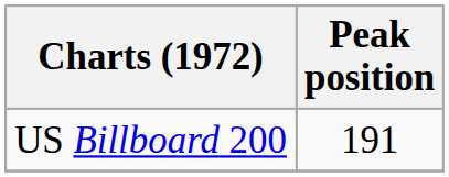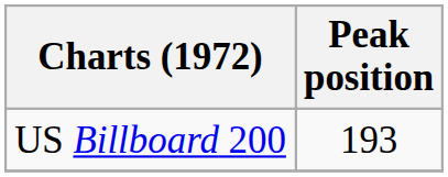 <table class="wikitable sortable">
 <tr>
 <th scope="col">Charts (1972)</th>
 <th scope="col">Peak<br>position</th>
 </tr>
 <tr>
 <td>US <a href='#'><em>Billboard</em> 200</a></td>
-<td style="text-align:center;">191</td>
+<td style="text-align:center;">193</td>
 </tr>
 <tr>
 </tr>
 </table>
